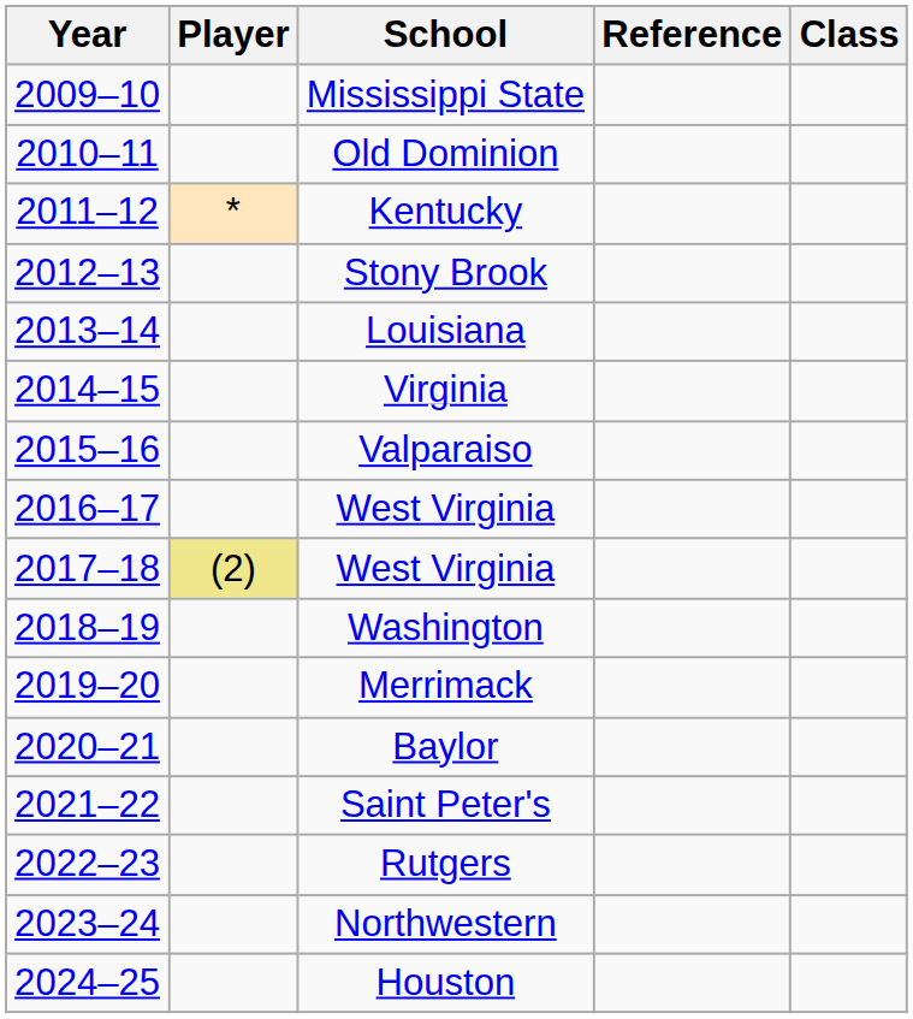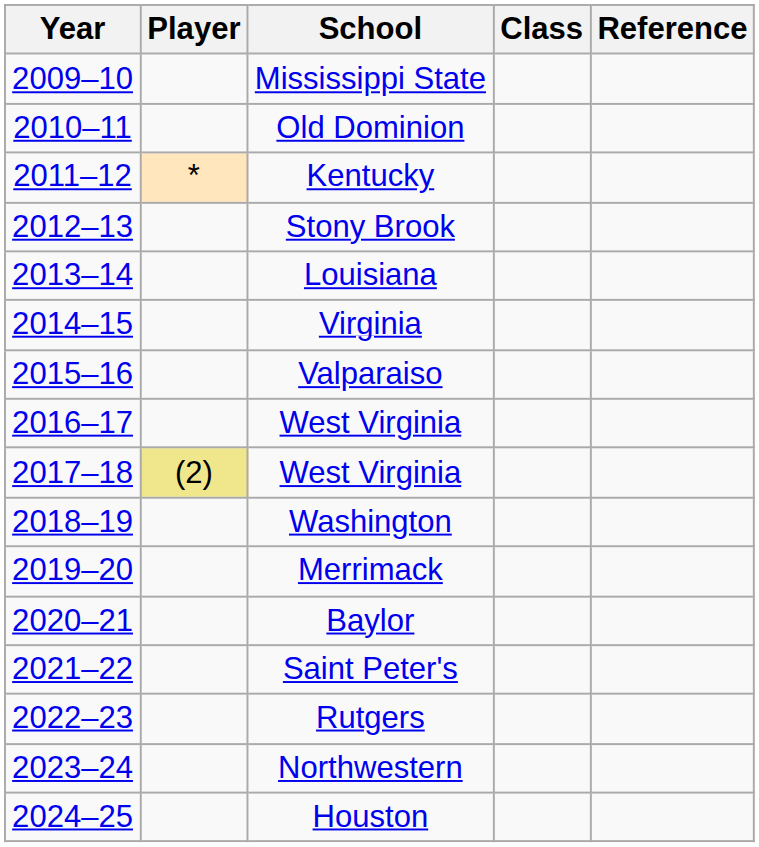 <table class="wikitable sortable">
 <tr>
 <th>Year</th>
 <th>Player</th>
 <th>School</th>
+<th>Class</th>
 <th class=unsortable>Reference</th>
-<th>Class</th>
 </tr>
 <tr align=center>
 <td><a href='#'>2009–10</a></td>
 <td></td>
 <td><a href='#'>Mississippi State</a></td>
 <td></td>
 <td></td>
 </tr>
 <tr align=center>
 <td><a href='#'>2010–11</a></td>
 <td></td>
 <td><a href='#'>Old Dominion</a></td>
 <td></td>
 <td></td>
 </tr>
 <tr align=center>
 <td><a href='#'>2011–12</a></td>
 <td style="background-color:#FFE6BD">*</td>
 <td><a href='#'>Kentucky</a></td>
 <td></td>
 <td></td>
 </tr>
 <tr align=center>
 <td><a href='#'>2012–13</a></td>
 <td></td>
 <td><a href='#'>Stony Brook</a></td>
 <td></td>
 <td></td>
 </tr>
 <tr align=center>
 <td><a href='#'>2013–14</a></td>
 <td></td>
 <td><a href='#'>Louisiana</a></td>
 <td></td>
 <td></td>
 </tr>
 <tr align=center>
 <td><a href='#'>2014–15</a></td>
 <td></td>
 <td><a href='#'>Virginia</a></td>
 <td></td>
 <td></td>
 </tr>
 <tr align=center>
 <td><a href='#'>2015–16</a></td>
 <td></td>
 <td><a href='#'>Valparaiso</a></td>
 <td></td>
 <td></td>
 </tr>
 <tr align=center>
 <td><a href='#'>2016–17</a></td>
 <td></td>
 <td><a href='#'>West Virginia</a></td>
 <td></td>
 <td></td>
 </tr>
 <tr align=center>
 <td><a href='#'>2017–18</a></td>
 <td style="background: khaki;"> (2)</td>
 <td><a href='#'>West Virginia</a></td>
 <td></td>
 <td></td>
 </tr>
 <tr align=center>
 <td><a href='#'>2018–19</a></td>
 <td></td>
 <td><a href='#'>Washington</a></td>
 <td></td>
 <td></td>
 </tr>
 <tr align=center>
 <td><a href='#'>2019–20</a></td>
 <td></td>
 <td><a href='#'>Merrimack</a></td>
 <td></td>
 <td></td>
 </tr>
 <tr align=center>
 <td><a href='#'>2020–21</a></td>
 <td></td>
 <td><a href='#'>Baylor</a></td>
 <td></td>
 <td></td>
 </tr>
 <tr align=center>
 <td><a href='#'>2021–22</a></td>
 <td></td>
 <td><a href='#'>Saint Peter's</a></td>
 <td></td>
 <td></td>
 </tr>
 <tr align="center">
 <td><a href='#'>2022–23</a></td>
 <td></td>
 <td><a href='#'>Rutgers</a></td>
 <td></td>
 <td></td>
 </tr>
 <tr align="center">
 <td><a href='#'>2023–24</a></td>
 <td></td>
 <td><a href='#'>Northwestern</a></td>
 <td></td>
 <td></td>
 </tr>
 <tr align="center">
 <td><a href='#'>2024–25</a></td>
 <td></td>
 <td><a href='#'>Houston</a></td>
 <td></td>
 <td></td>
 </tr>
 </table>
